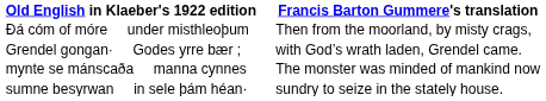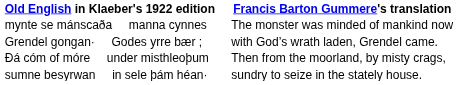 <table style="margin:1em auto;">
 <tr>
 <th><a href='#'>Old English</a> in Klaeber's 1922 edition</th>
 <th>    <a href='#'>Francis Barton Gummere</a>'s translation</th>
 </tr>
 <tr>
-<td>Ðá cóm of móre     under misthleoþum</td>
-<td>    Then from the moorland, by misty crags,</td>
+<td>mynte se mánscaða     manna cynnes</td>
+<td>    The monster was minded of mankind now</td>
 </tr>
 <tr>
 <td>Grendel gongan·     Godes yrre bær ;</td>
 <td>    with God’s wrath laden, Grendel came.</td>
 </tr>
 <tr>
-<td>mynte se mánscaða     manna cynnes</td>
-<td>    The monster was minded of mankind now</td>
+<td>Ðá cóm of móre     under misthleoþum</td>
+<td>    Then from the moorland, by misty crags,</td>
 </tr>
 <tr>
 <td>sumne besyrwan     in sele þám héan·</td>
 <td>    sundry to seize in the stately house.</td>
 </tr>
 </table>
